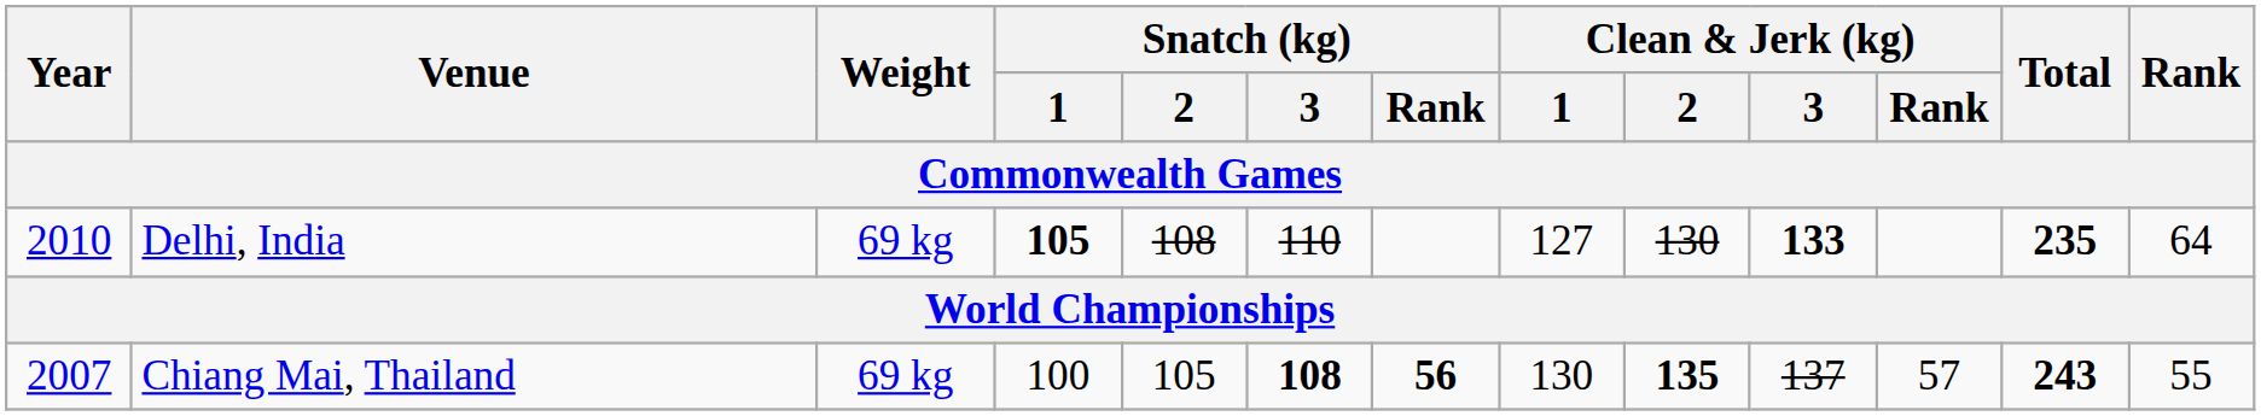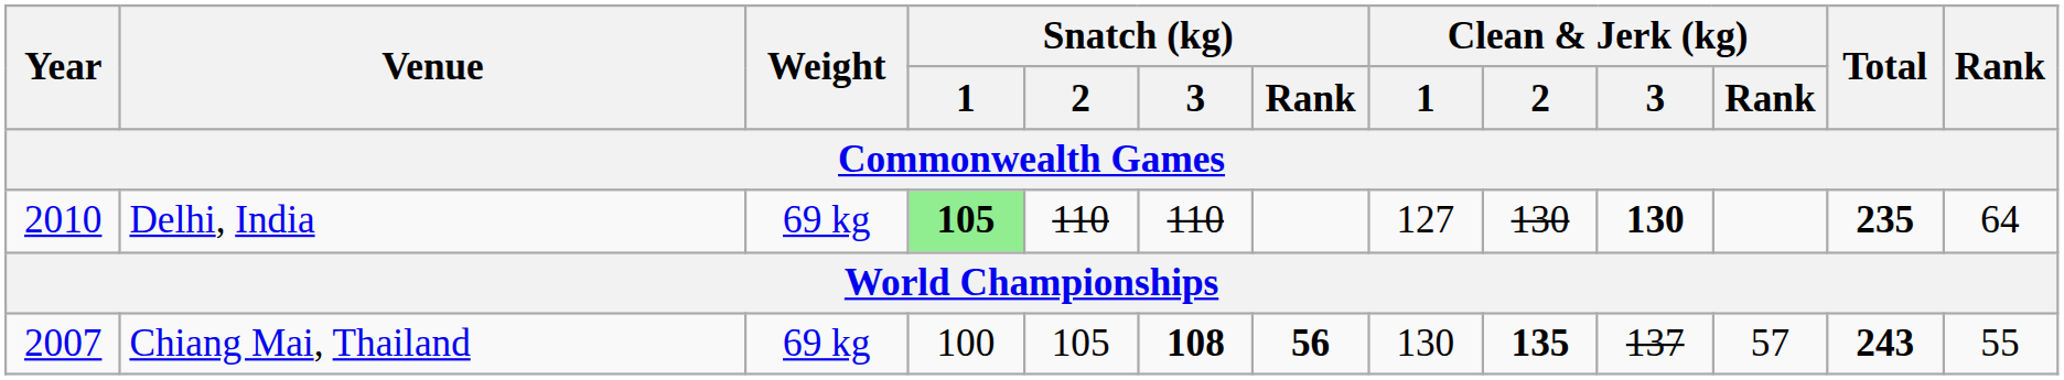 <table class = "wikitable" style="text-align:center;">
 <tr>
 <th rowspan=2 width=40>Year</th>
 <th rowspan=2 width=250>Venue</th>
 <th rowspan=2 width=60>Weight</th>
 <th colspan=4>Snatch (kg)</th>
 <th colspan=4>Clean & Jerk (kg)</th>
 <th rowspan=2 width=40>Total</th>
 <th rowspan=2 width=40>Rank</th>
 </tr>
 <tr>
 <th width=40>1</th>
 <th width=40>2</th>
 <th width=40>3</th>
 <th width=40>Rank</th>
 <th width=40>1</th>
 <th width=40>2</th>
 <th width=40>3</th>
 <th width=40>Rank</th>
 </tr>
 <tr>
 <th colspan=13><a href='#'>Commonwealth Games</a></th>
 </tr>
 <tr>
 <td><a href='#'>2010</a></td>
 <td align=left> <a href='#'>Delhi</a>, <a href='#'>India</a></td>
 <td><a href='#'>69 kg</a></td>
-<td><strong>105</strong></td>
-<td><s>108</s></td>
+<td style="background: lightgreen;"><strong>105</strong></td>
+<td><s>110</s></td>
 <td><s>110</s></td>
 <td></td>
 <td>127</td>
 <td><s>130</s></td>
-<td><strong>133</strong></td>
+<td><strong>130</strong></td>
 <td></td>
 <td><strong>235</strong></td>
 <td>64</td>
 </tr>
 <tr>
 <th colspan=13><a href='#'>World Championships</a></th>
 </tr>
 <tr>
 <td><a href='#'>2007</a></td>
 <td align=left> <a href='#'>Chiang Mai</a>, <a href='#'>Thailand</a></td>
 <td><a href='#'>69 kg</a></td>
 <td>100</td>
 <td>105</td>
 <td><strong>108</strong></td>
 <td><strong>56</strong></td>
 <td>130</td>
 <td><strong>135</strong></td>
 <td><s>137</s></td>
 <td>57</td>
 <td><strong>243</strong></td>
 <td>55</td>
 </tr>
 </table>
